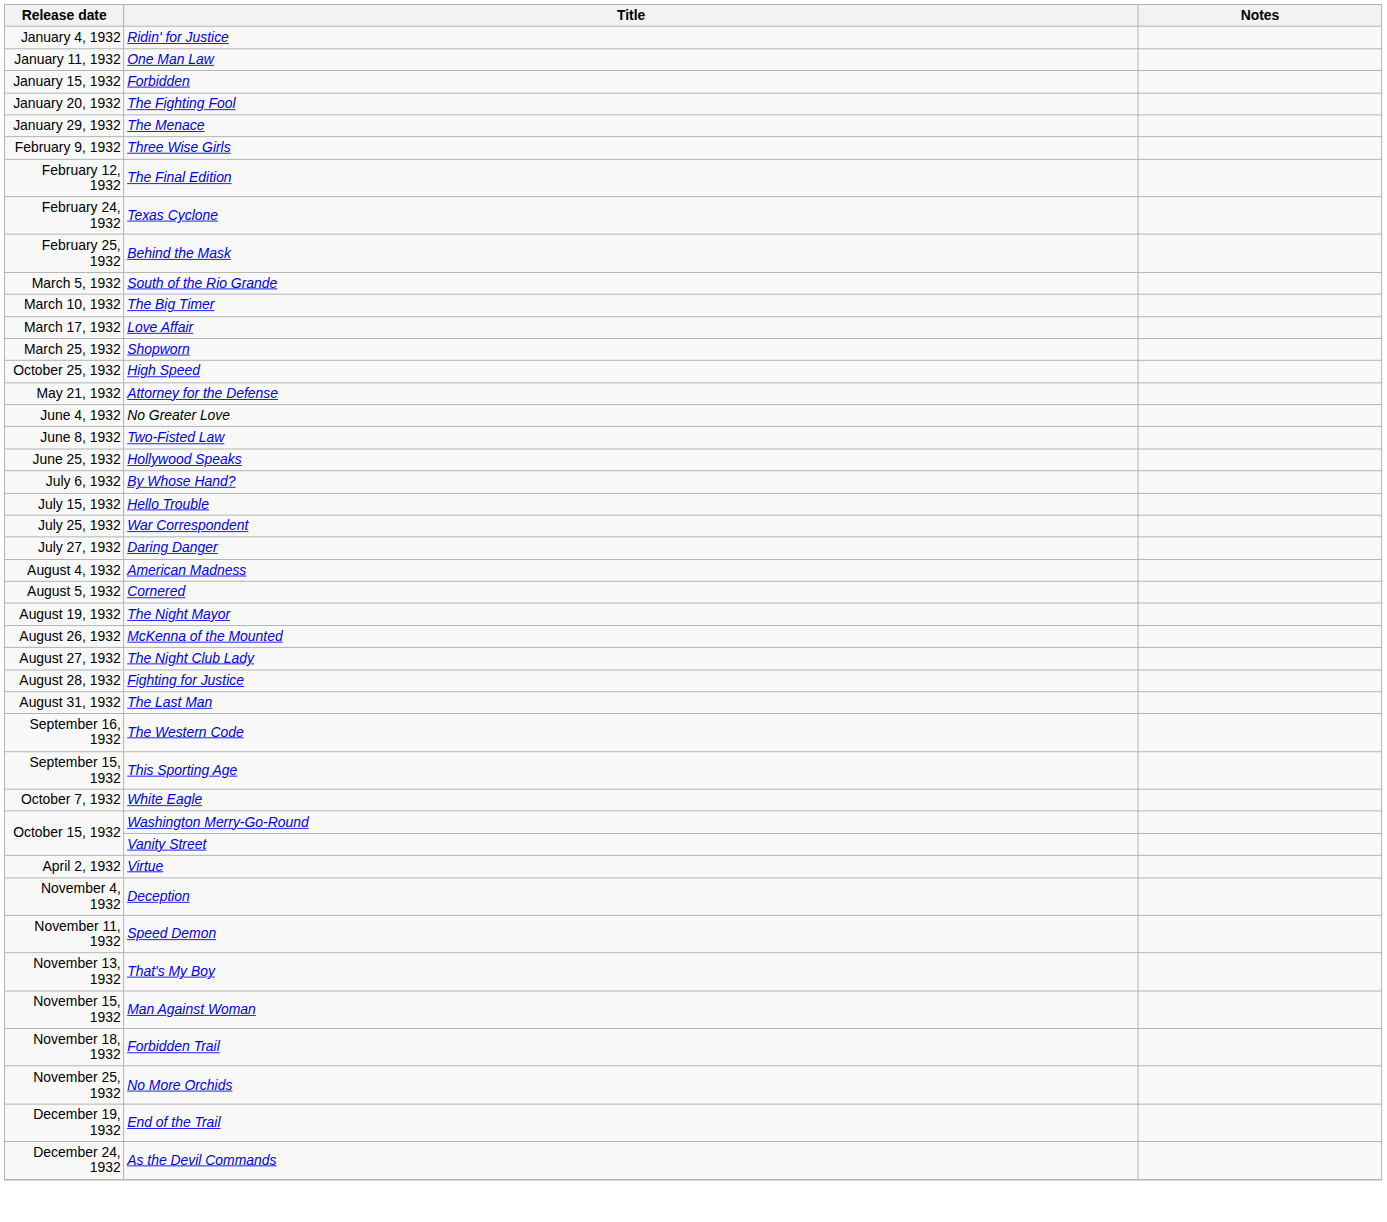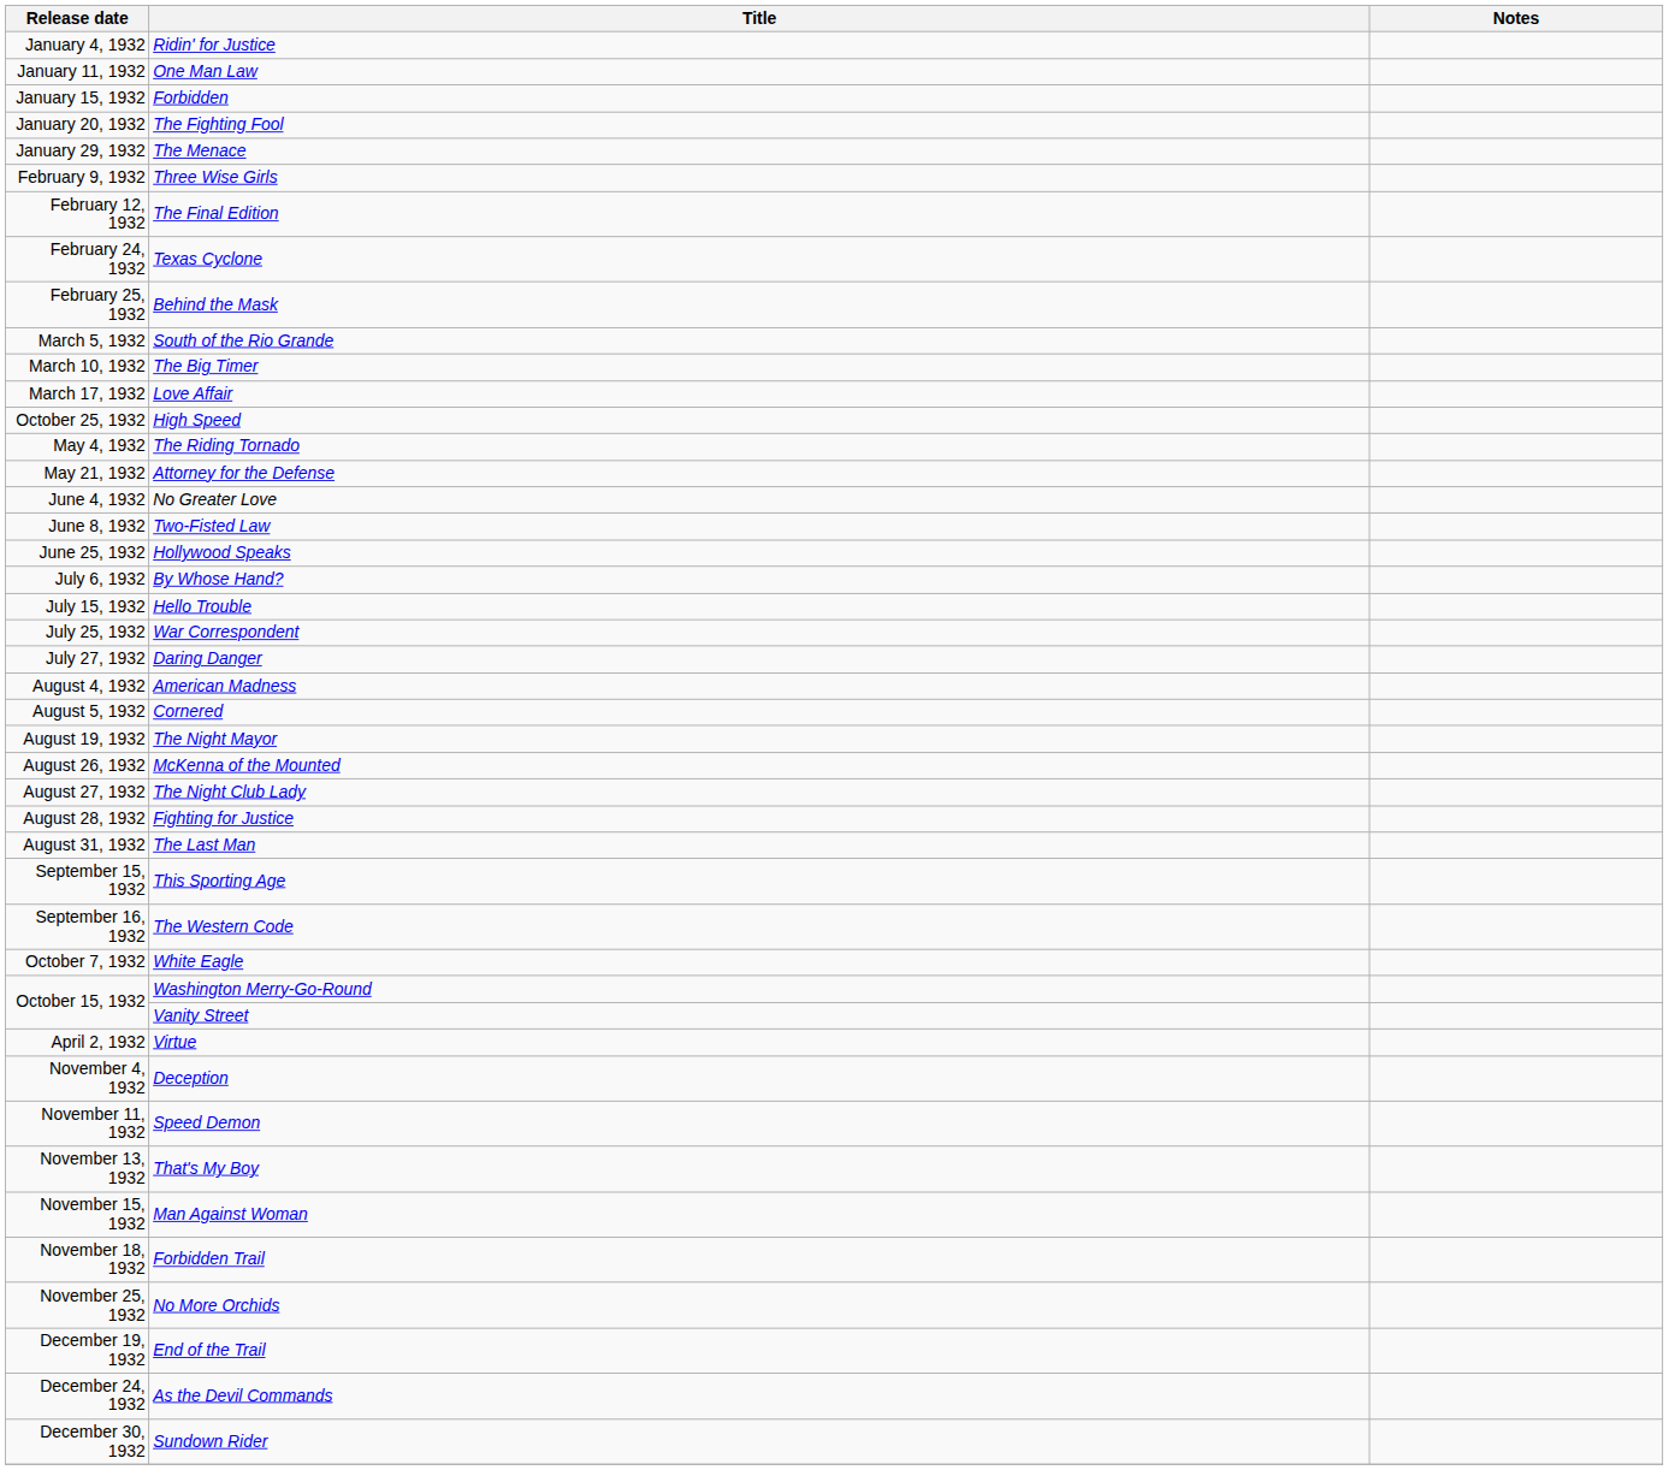 <table class="wikitable sortable" style="width:100%;">
 <tr>
 <th scope="col" style="width:130px;">Release date</th>
 <th>Title</th>
 <th>Notes</th>
 </tr>
 <tr>
 <td style="text-align:right;">January 4, 1932</td>
 <td><em><a href='#'>Ridin' for Justice</a></em></td>
 <td></td>
 </tr>
 <tr>
 <td style="text-align:right;">January 11, 1932</td>
 <td><em><a href='#'>One Man Law</a></em></td>
 <td></td>
 </tr>
 <tr>
 <td style="text-align:right;">January 15, 1932</td>
 <td><em><a href='#'>Forbidden</a></em></td>
 <td></td>
 </tr>
 <tr>
 <td style="text-align:right;">January 20, 1932</td>
 <td><em><a href='#'>The Fighting Fool</a></em></td>
 <td></td>
 </tr>
 <tr>
 <td style="text-align:right;">January 29, 1932</td>
 <td><em><a href='#'>The Menace</a></em></td>
 <td></td>
 </tr>
 <tr>
 <td style="text-align:right;">February 9, 1932</td>
 <td><em><a href='#'>Three Wise Girls</a></em></td>
 <td></td>
 </tr>
 <tr>
 <td style="text-align:right;">February 12, 1932</td>
 <td><em><a href='#'>The Final Edition</a></em></td>
 <td></td>
 </tr>
 <tr>
 <td style="text-align:right;">February 24, 1932</td>
 <td><em><a href='#'>Texas Cyclone</a></em></td>
 <td></td>
 </tr>
 <tr>
 <td style="text-align:right;">February 25, 1932</td>
 <td><em><a href='#'>Behind the Mask</a></em></td>
 <td></td>
 </tr>
 <tr>
 <td style="text-align:right;">March 5, 1932</td>
 <td><em><a href='#'>South of the Rio Grande</a></em></td>
 <td></td>
 </tr>
 <tr>
 <td style="text-align:right;">March 10, 1932</td>
 <td><em><a href='#'>The Big Timer</a></em></td>
 <td></td>
 </tr>
 <tr>
 <td style="text-align:right;">March 17, 1932</td>
 <td><em><a href='#'>Love Affair</a></em></td>
 <td></td>
 </tr>
 <tr>
-<td style="text-align:right;">March 25, 1932</td>
-<td><em><a href='#'>Shopworn</a></em></td>
+<td style="text-align:right;">October 25, 1932</td>
+<td><em><a href='#'>High Speed</a></em></td>
 <td></td>
 </tr>
 <tr>
-<td style="text-align:right;">October 25, 1932</td>
-<td><em><a href='#'>High Speed</a></em></td>
+<td style="text-align:right;">May 4, 1932</td>
+<td><em><a href='#'>The Riding Tornado</a></em></td>
 <td></td>
 </tr>
 <tr>
 <td style="text-align:right;">May 21, 1932</td>
 <td><em><a href='#'>Attorney for the Defense</a></em></td>
 <td></td>
 </tr>
 <tr>
 <td style="text-align:right;">June 4, 1932</td>
 <td><em>No Greater Love</em></td>
 <td></td>
 </tr>
 <tr>
 <td style="text-align:right;">June 8, 1932</td>
 <td><em><a href='#'>Two-Fisted Law</a></em></td>
 <td></td>
 </tr>
 <tr>
 <td style="text-align:right;">June 25, 1932</td>
 <td><em><a href='#'>Hollywood Speaks</a></em></td>
 <td></td>
 </tr>
 <tr>
 <td style="text-align:right;">July 6, 1932</td>
 <td><em><a href='#'>By Whose Hand?</a></em></td>
 <td></td>
 </tr>
 <tr>
 <td style="text-align:right;">July 15, 1932</td>
 <td><em><a href='#'>Hello Trouble</a></em></td>
 <td></td>
 </tr>
 <tr>
 <td style="text-align:right;">July 25, 1932</td>
 <td><em><a href='#'>War Correspondent</a></em></td>
 <td></td>
 </tr>
 <tr>
 <td style="text-align:right;">July 27, 1932</td>
 <td><em><a href='#'>Daring Danger</a></em></td>
 <td></td>
 </tr>
 <tr>
 <td style="text-align:right;">August 4, 1932</td>
 <td><em><a href='#'>American Madness</a></em></td>
 <td></td>
 </tr>
 <tr>
 <td style="text-align:right;">August 5, 1932</td>
 <td><em><a href='#'>Cornered</a></em></td>
 <td></td>
 </tr>
 <tr>
 <td style="text-align:right;">August 19, 1932</td>
 <td><em><a href='#'>The Night Mayor</a></em></td>
 <td></td>
 </tr>
 <tr>
 <td style="text-align:right;">August 26, 1932</td>
 <td><em><a href='#'>McKenna of the Mounted</a></em></td>
 <td></td>
 </tr>
 <tr>
 <td style="text-align:right;">August 27, 1932</td>
 <td><em><a href='#'>The Night Club Lady</a></em></td>
 <td></td>
 </tr>
 <tr>
 <td style="text-align:right;">August 28, 1932</td>
 <td><em><a href='#'>Fighting for Justice</a></em></td>
 <td></td>
 </tr>
 <tr>
 <td style="text-align:right;">August 31, 1932</td>
 <td><em><a href='#'>The Last Man</a></em></td>
 <td></td>
 </tr>
 <tr>
-<td style="text-align:right;">September 16, 1932</td>
-<td><em><a href='#'>The Western Code</a></em></td>
+<td style="text-align:right;">September 15, 1932</td>
+<td><em><a href='#'>This Sporting Age</a></em></td>
 <td></td>
 </tr>
 <tr>
-<td style="text-align:right;">September 15, 1932</td>
-<td><em><a href='#'>This Sporting Age</a></em></td>
+<td style="text-align:right;">September 16, 1932</td>
+<td><em><a href='#'>The Western Code</a></em></td>
 <td></td>
 </tr>
 <tr>
 <td style="text-align:right;">October 7, 1932</td>
 <td><em><a href='#'>White Eagle</a></em></td>
 <td></td>
 </tr>
 <tr>
 <td style="text-align:right;" rowspan="2">October 15, 1932</td>
 <td><em><a href='#'>Washington Merry-Go-Round</a></em></td>
 <td></td>
 </tr>
 <tr>
 <td><em><a href='#'>Vanity Street</a></em></td>
 <td></td>
 </tr>
 <tr>
 <td style="text-align:right;">April 2, 1932</td>
 <td><em><a href='#'>Virtue</a></em></td>
 <td></td>
 </tr>
 <tr>
 <td style="text-align:right;">November 4, 1932</td>
 <td><em><a href='#'>Deception</a></em></td>
 <td></td>
 </tr>
 <tr>
 <td style="text-align:right;">November 11, 1932</td>
 <td><em><a href='#'>Speed Demon</a></em></td>
 <td></td>
 </tr>
 <tr>
 <td style="text-align:right;">November 13, 1932</td>
 <td><em><a href='#'>That's My Boy</a></em></td>
 <td></td>
 </tr>
 <tr>
 <td style="text-align:right;">November 15, 1932</td>
 <td><em><a href='#'>Man Against Woman</a></em></td>
 <td></td>
 </tr>
 <tr>
 <td style="text-align:right;">November 18, 1932</td>
 <td><em><a href='#'>Forbidden Trail</a></em></td>
 <td></td>
 </tr>
 <tr>
 <td style="text-align:right;">November 25, 1932</td>
 <td><em><a href='#'>No More Orchids</a></em></td>
 <td></td>
 </tr>
 <tr>
 <td style="text-align:right;">December 19, 1932</td>
 <td><em><a href='#'>End of the Trail</a></em></td>
 <td></td>
 </tr>
 <tr>
 <td style="text-align:right;">December 24, 1932</td>
 <td><em><a href='#'>As the Devil Commands</a></em></td>
 <td></td>
 </tr>
 <tr>
+<td style="text-align:right;">December 30, 1932</td>
+<td><em><a href='#'>Sundown Rider</a></em></td>
+<td></td>
+</tr>
+<tr>
 </tr>
 </table>
